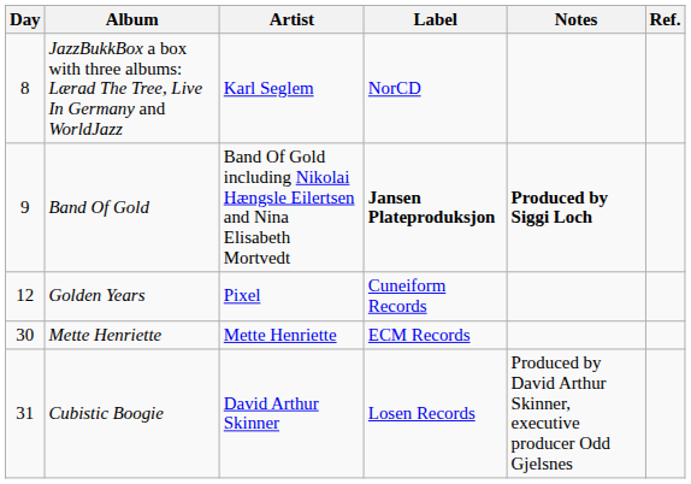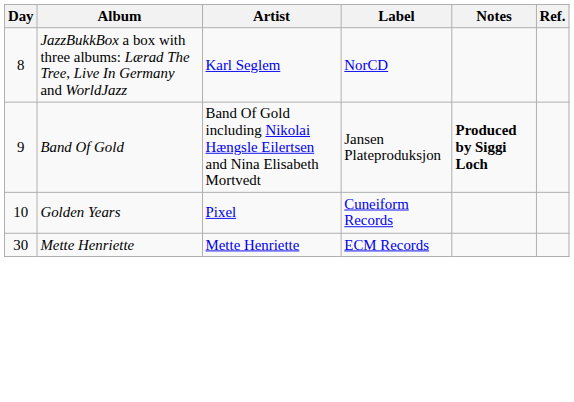 <table class="wikitable">
 <tr>
 <th>Day</th>
 <th>Album</th>
 <th>Artist</th>
 <th>Label</th>
 <th>Notes</th>
 <th>Ref.</th>
 </tr>
 <tr>
 <td rowspan="1" style="text-align:center;">8</td>
 <td><em>JazzBukkBox</em> a box with three albums: <em>Lærad The Tree</em>, <em>Live In Germany</em> and <em>WorldJazz</em></td>
 <td><a href='#'>Karl Seglem</a></td>
 <td><a href='#'>NorCD</a></td>
 <td></td>
 <td style="text-align:center;"></td>
 </tr>
 <tr>
 <td rowspan="1" style="text-align:center;">9</td>
 <td><em>Band Of Gold</em></td>
 <td>Band Of Gold including <a href='#'>Nikolai Hængsle Eilertsen</a> and Nina Elisabeth Mortvedt</td>
-<td><strong>Jansen Plateproduksjon</strong></td>
+<td>Jansen Plateproduksjon</td>
 <td><strong>Produced by Siggi Loch</strong></td>
 <td style="text-align:center;"></td>
 </tr>
 <tr>
-<td rowspan="1" style="text-align:center;">12</td>
+<td rowspan="1" style="text-align:center;">10</td>
 <td><em>Golden Years</em></td>
 <td><a href='#'>Pixel</a></td>
 <td><a href='#'>Cuneiform Records</a></td>
 <td></td>
 <td style="text-align:center;"></td>
 </tr>
 <tr>
 <td rowspan="1" style="text-align:center;">30</td>
 <td><em>Mette Henriette</em></td>
 <td><a href='#'>Mette Henriette</a></td>
 <td><a href='#'>ECM Records</a></td>
 <td></td>
 <td style="text-align:center;"></td>
 </tr>
-<tr>
-<td rowspan="1" style="text-align:center;">31</td>
-<td><em>Cubistic Boogie</em></td>
-<td><a href='#'>David Arthur Skinner</a></td>
-<td><a href='#'>Losen Records</a></td>
-<td>Produced by David Arthur Skinner, executive producer Odd Gjelsnes</td>
-<td style="text-align:center;"></td>
-</tr>
 </table>
